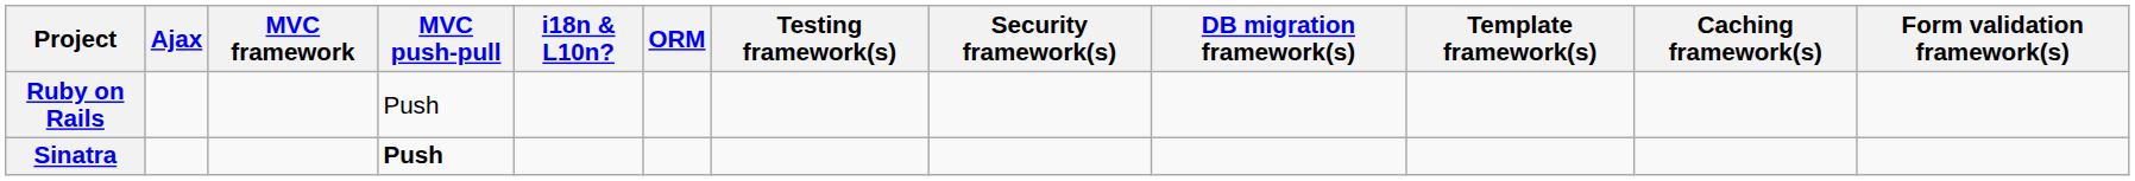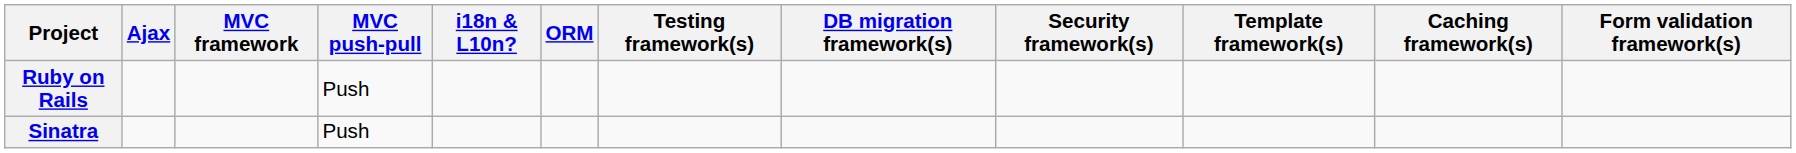 <table class="wikitable sortable sort-under" style="font-size: 90%">
 <tr>
 <th>Project</th>
 <th><a href='#'>Ajax</a></th>
 <th><a href='#'>MVC</a> framework</th>
 <th><a href='#'>MVC push-pull</a></th>
 <th><a href='#'>i18n & L10n?</a></th>
 <th><a href='#'>ORM</a></th>
 <th>Testing framework(s)</th>
+<th><a href='#'>DB migration</a> framework(s)</th>
 <th>Security framework(s)</th>
-<th><a href='#'>DB migration</a> framework(s)</th>
 <th>Template framework(s)</th>
 <th>Caching framework(s)</th>
 <th>Form validation framework(s)</th>
 </tr>
 <tr>
 <th><a href='#'>Ruby on Rails</a></th>
 <td></td>
 <td></td>
 <td>Push</td>
 <td></td>
 <td></td>
 <td></td>
 <td></td>
 <td></td>
 <td></td>
 <td></td>
 <td></td>
 </tr>
 <tr>
 <th><a href='#'>Sinatra</a></th>
 <td></td>
 <td></td>
-<td><strong>Push</strong></td>
+<td>Push</td>
 <td></td>
 <td></td>
 <td></td>
 <td></td>
 <td></td>
 <td></td>
 <td></td>
 <td></td>
 </tr>
 </table>
